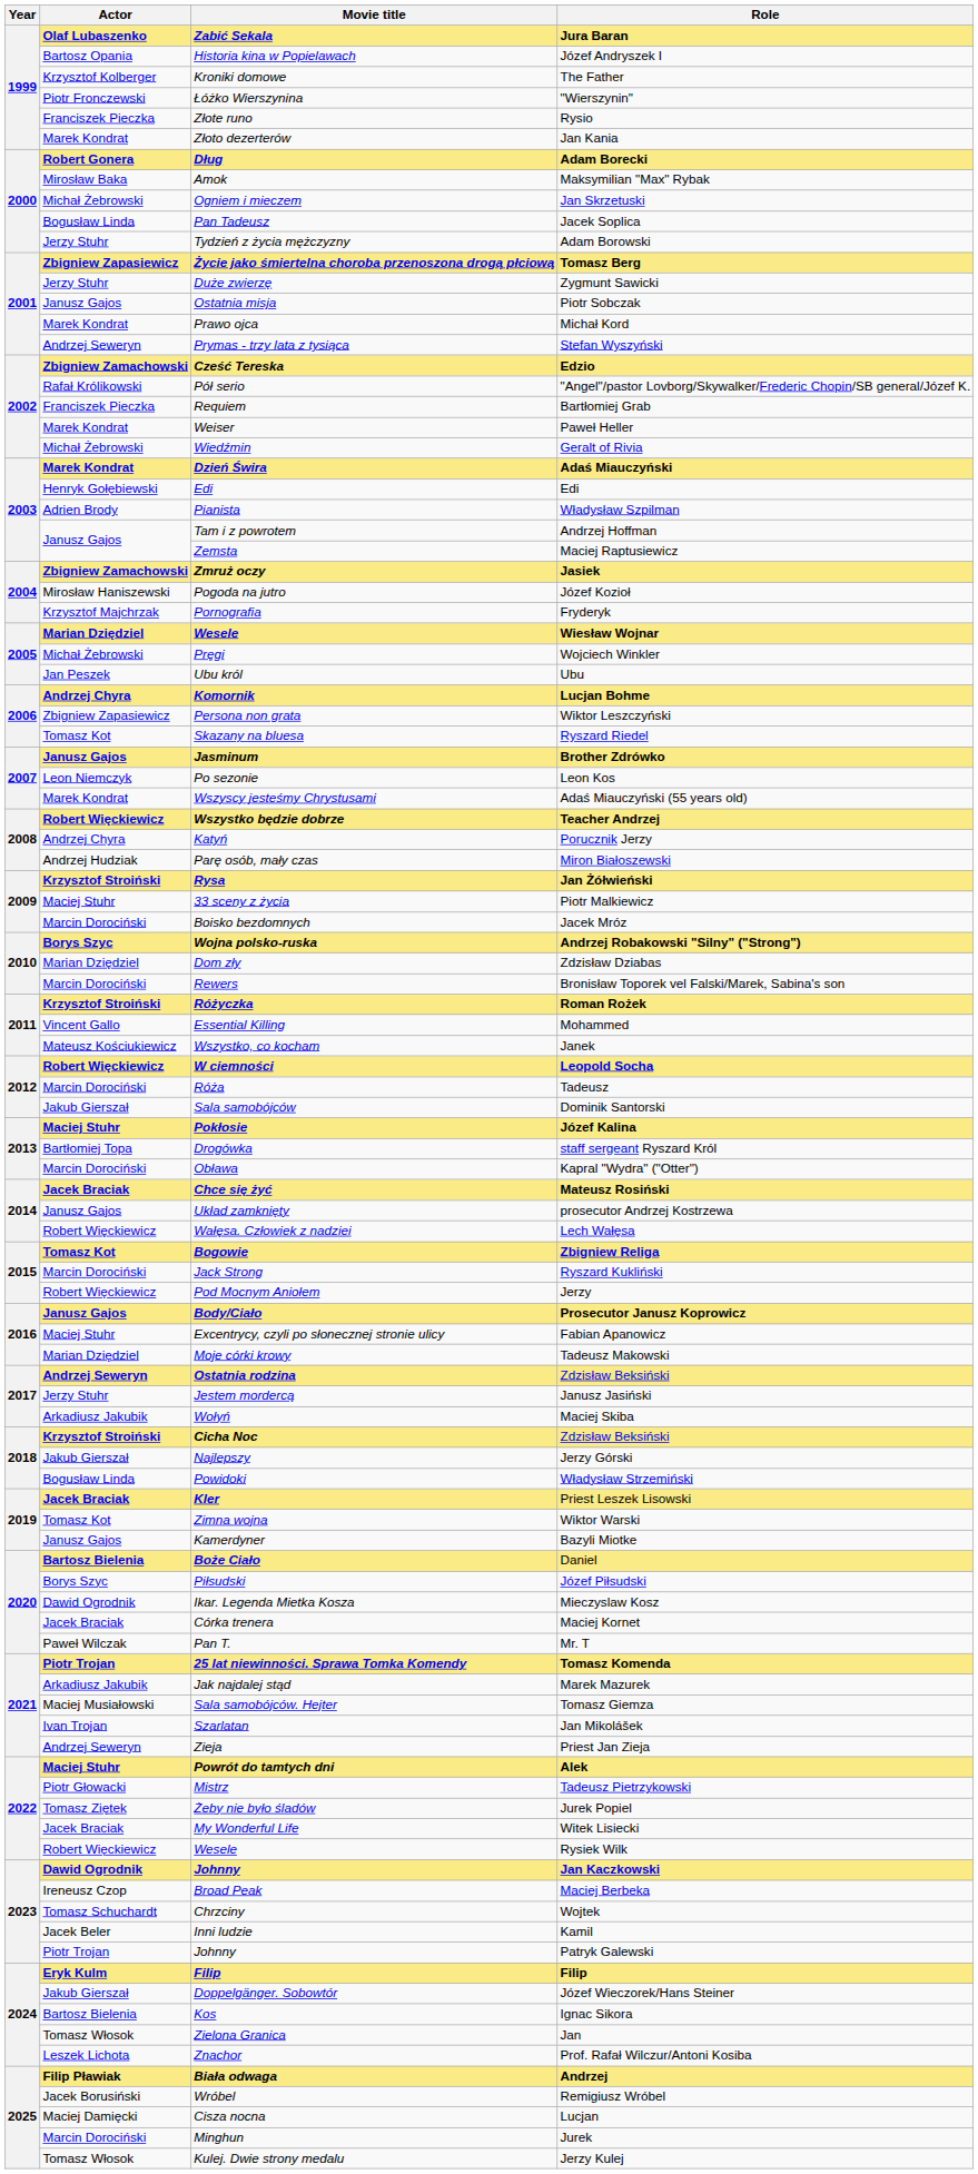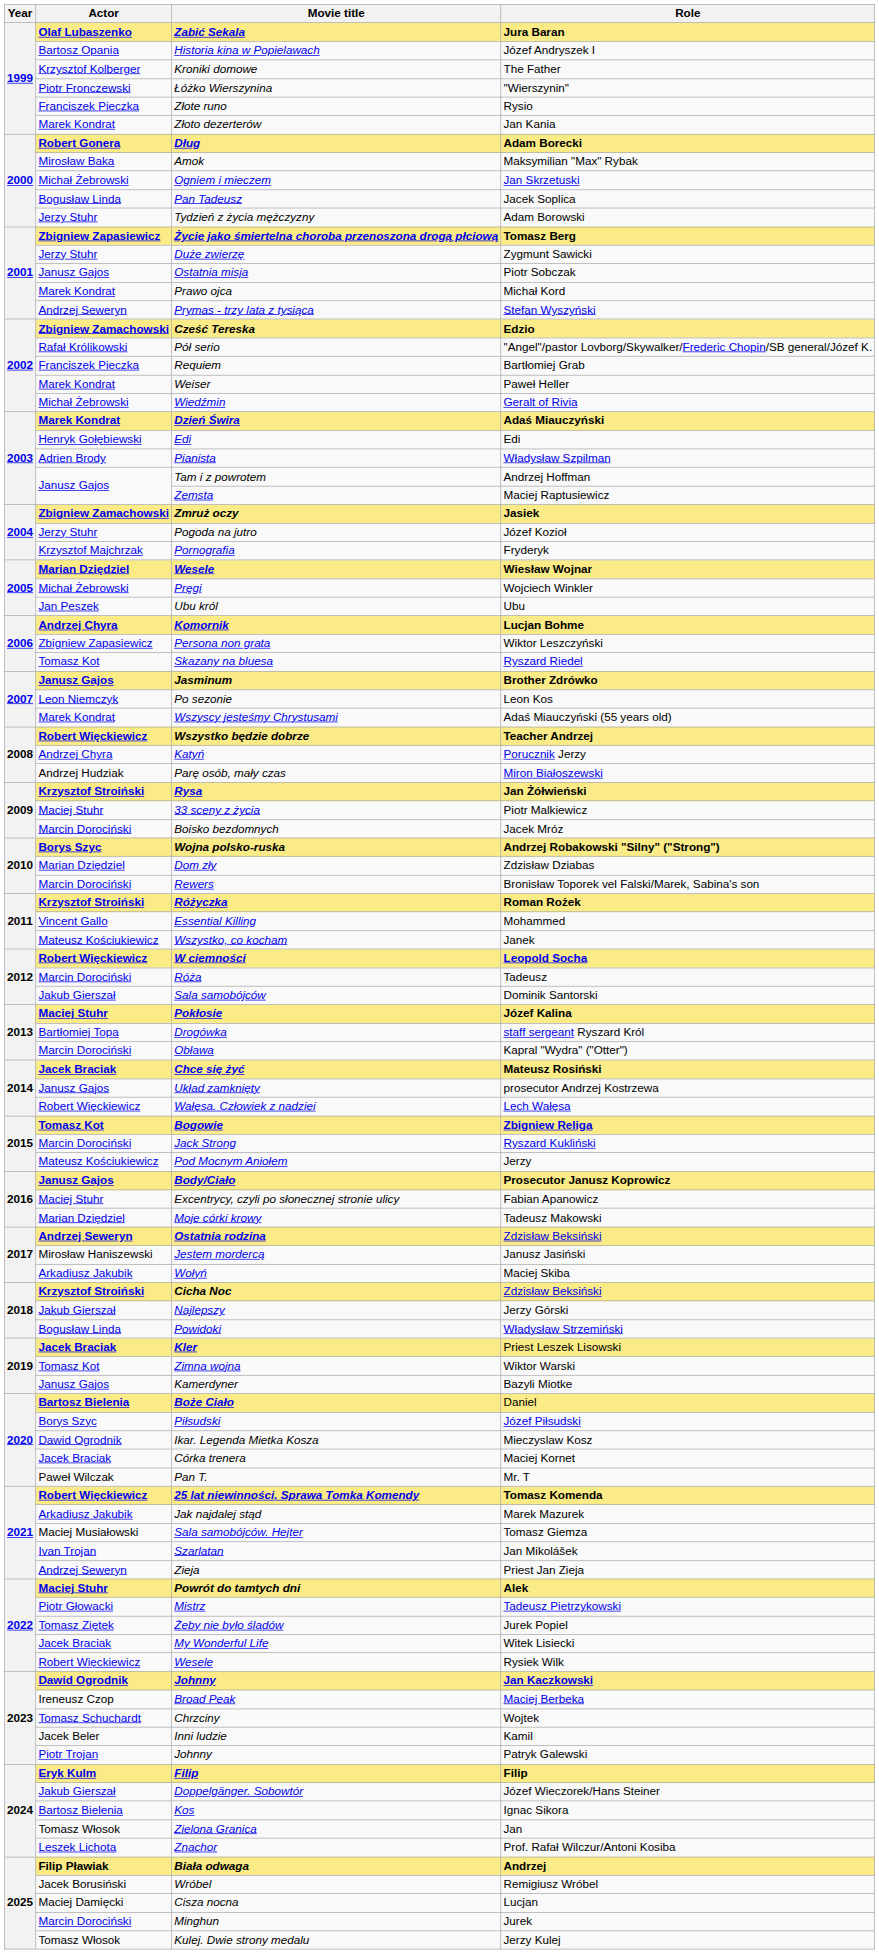 <table class="wikitable">
 <tr>
 <th>Year</th>
 <th>Actor</th>
 <th>Movie title</th>
 <th>Role</th>
 </tr>
 <tr>
 <th rowspan="6"><a href='#'>1999</a></th>
 <td style="background:#FAEB86;"><strong><a href='#'>Olaf Lubaszenko</a></strong></td>
 <td style="background:#FAEB86;"><strong><em><a href='#'>Zabić Sekala</a></em></strong></td>
 <td style="background:#FAEB86;"><strong>Jura Baran</strong></td>
 </tr>
 <tr>
 <td><a href='#'>Bartosz Opania</a></td>
 <td><em><a href='#'>Historia kina w Popielawach</a></em></td>
 <td>Józef Andryszek I</td>
 </tr>
 <tr>
 <td><a href='#'>Krzysztof Kolberger</a></td>
 <td><em>Kroniki domowe</em></td>
 <td>The Father</td>
 </tr>
 <tr>
 <td><a href='#'>Piotr Fronczewski</a></td>
 <td><em>Łóżko Wierszynina</em></td>
 <td>"Wierszynin"</td>
 </tr>
 <tr>
 <td><a href='#'>Franciszek Pieczka</a></td>
 <td><em>Złote runo</em></td>
 <td>Rysio</td>
 </tr>
 <tr>
 <td><a href='#'>Marek Kondrat</a></td>
 <td><em>Złoto dezerterów</em></td>
 <td>Jan Kania</td>
 </tr>
 <tr>
 <th rowspan="5"><a href='#'>2000</a></th>
 <td style="background:#FAEB86;"><strong><a href='#'>Robert Gonera</a></strong></td>
 <td style="background:#FAEB86;"><strong><em><a href='#'>Dług</a></em></strong></td>
 <td style="background:#FAEB86;"><strong>Adam Borecki</strong></td>
 </tr>
 <tr>
 <td><a href='#'>Mirosław Baka</a></td>
 <td><em>Amok</em></td>
 <td>Maksymilian "Max" Rybak</td>
 </tr>
 <tr>
 <td><a href='#'>Michał Żebrowski</a></td>
 <td><em><a href='#'>Ogniem i mieczem</a></em></td>
 <td><a href='#'>Jan Skrzetuski</a></td>
 </tr>
 <tr>
 <td><a href='#'>Bogusław Linda</a></td>
 <td><em><a href='#'>Pan Tadeusz</a></em></td>
 <td>Jacek Soplica</td>
 </tr>
 <tr>
 <td><a href='#'>Jerzy Stuhr</a></td>
 <td><em>Tydzień z życia mężczyzny</em></td>
 <td>Adam Borowski</td>
 </tr>
 <tr>
 <th rowspan="5"><a href='#'>2001</a></th>
 <td style="background:#FAEB86;"><strong><a href='#'>Zbigniew Zapasiewicz</a></strong></td>
 <td style="background:#FAEB86;"><strong><em><a href='#'>Życie jako śmiertelna choroba przenoszona drogą płciową</a></em></strong></td>
 <td style="background:#FAEB86;"><strong>Tomasz Berg</strong></td>
 </tr>
 <tr>
 <td><a href='#'>Jerzy Stuhr</a></td>
 <td><em><a href='#'>Duże zwierzę</a></em></td>
 <td>Zygmunt Sawicki</td>
 </tr>
 <tr>
 <td><a href='#'>Janusz Gajos</a></td>
 <td><em><a href='#'>Ostatnia misja</a></em></td>
 <td>Piotr Sobczak</td>
 </tr>
 <tr>
 <td><a href='#'>Marek Kondrat</a></td>
 <td><em>Prawo ojca</em></td>
 <td>Michał Kord</td>
 </tr>
 <tr>
 <td><a href='#'>Andrzej Seweryn</a></td>
 <td><em><a href='#'>Prymas - trzy lata z tysiąca</a></em></td>
 <td><a href='#'>Stefan Wyszyński</a></td>
 </tr>
 <tr>
 <th rowspan="5"><a href='#'>2002</a></th>
 <td style="background:#FAEB86;"><strong><a href='#'>Zbigniew Zamachowski</a></strong></td>
 <td style="background:#FAEB86;"><strong><em>Cześć Tereska</em></strong></td>
 <td style="background:#FAEB86;"><strong>Edzio</strong></td>
 </tr>
 <tr>
 <td><a href='#'>Rafał Królikowski</a></td>
 <td><em>Pół serio</em></td>
 <td>"Angel"/pastor Lovborg/Skywalker/<a href='#'>Frederic Chopin</a>/SB general/Józef K.</td>
 </tr>
 <tr>
 <td><a href='#'>Franciszek Pieczka</a></td>
 <td><em>Requiem</em></td>
 <td>Bartłomiej Grab</td>
 </tr>
 <tr>
 <td><a href='#'>Marek Kondrat</a></td>
 <td><em>Weiser</em></td>
 <td>Paweł Heller</td>
 </tr>
 <tr>
 <td><a href='#'>Michał Żebrowski</a></td>
 <td><em><a href='#'>Wiedźmin</a></em></td>
 <td><a href='#'>Geralt of Rivia</a></td>
 </tr>
 <tr>
 <th rowspan="5"><a href='#'>2003</a></th>
 <td style="background:#FAEB86;"><strong><a href='#'>Marek Kondrat</a></strong></td>
 <td style="background:#FAEB86;"><strong><em><a href='#'>Dzień Świra</a></em></strong></td>
 <td style="background:#FAEB86;"><strong>Adaś Miauczyński</strong></td>
 </tr>
 <tr>
 <td><a href='#'>Henryk Gołębiewski</a></td>
 <td><em><a href='#'>Edi</a></em></td>
 <td>Edi</td>
 </tr>
 <tr>
 <td><a href='#'>Adrien Brody</a></td>
 <td><em><a href='#'>Pianista</a></em></td>
 <td><a href='#'>Władysław Szpilman</a></td>
 </tr>
 <tr>
 <td rowspan="2"><a href='#'>Janusz Gajos</a></td>
 <td><em>Tam i z powrotem</em></td>
 <td>Andrzej Hoffman</td>
 </tr>
 <tr>
 <td><em><a href='#'>Zemsta</a></em></td>
 <td>Maciej Raptusiewicz</td>
 </tr>
 <tr>
 <th rowspan="3"><a href='#'>2004</a></th>
 <td style="background:#FAEB86;"><strong><a href='#'>Zbigniew Zamachowski</a></strong></td>
 <td style="background:#FAEB86;"><strong><em>Zmruż oczy</em></strong></td>
 <td style="background:#FAEB86;"><strong>Jasiek</strong></td>
 </tr>
 <tr>
-<td>Mirosław Haniszewski</td>
+<td><a href='#'>Jerzy Stuhr</a></td>
 <td><em>Pogoda na jutro</em></td>
 <td>Józef Kozioł</td>
 </tr>
 <tr>
 <td><a href='#'>Krzysztof Majchrzak</a></td>
 <td><em><a href='#'>Pornografia</a></em></td>
 <td>Fryderyk</td>
 </tr>
 <tr>
 <th rowspan="3"><a href='#'>2005</a></th>
 <td style="background:#FAEB86;"><strong><a href='#'>Marian Dziędziel</a></strong></td>
 <td style="background:#FAEB86;"><em><a href='#'><strong>Wesele</strong></a></em></td>
 <td style="background:#FAEB86;"><strong>Wiesław Wojnar</strong></td>
 </tr>
 <tr>
 <td><a href='#'>Michał Żebrowski</a></td>
 <td><em><a href='#'>Pręgi</a></em></td>
 <td>Wojciech Winkler</td>
 </tr>
 <tr>
 <td><a href='#'>Jan Peszek</a></td>
 <td><em>Ubu król</em></td>
 <td>Ubu</td>
 </tr>
 <tr>
 <th rowspan="3"><a href='#'>2006</a></th>
 <td style="background:#FAEB86;"><strong><a href='#'>Andrzej Chyra</a></strong></td>
 <td style="background:#FAEB86;"><em><a href='#'><strong>Komornik</strong></a></em></td>
 <td style="background:#FAEB86;"><strong>Lucjan Bohme</strong></td>
 </tr>
 <tr>
 <td><a href='#'>Zbigniew Zapasiewicz</a></td>
 <td><em><a href='#'>Persona non grata</a></em></td>
 <td>Wiktor Leszczyński</td>
 </tr>
 <tr>
 <td><a href='#'>Tomasz Kot</a></td>
 <td><em><a href='#'>Skazany na bluesa</a></em></td>
 <td><a href='#'>Ryszard Riedel</a></td>
 </tr>
 <tr>
 <th rowspan="3"><a href='#'>2007</a></th>
 <td style="background:#FAEB86;"><strong><a href='#'>Janusz Gajos</a></strong></td>
 <td style="background:#FAEB86;"><strong><em>Jasminum</em></strong></td>
 <td style="background:#FAEB86;"><strong>Brother Zdrówko</strong></td>
 </tr>
 <tr>
 <td><a href='#'>Leon Niemczyk</a></td>
 <td><em>Po sezonie</em></td>
 <td>Leon Kos</td>
 </tr>
 <tr>
 <td><a href='#'>Marek Kondrat</a></td>
 <td><em><a href='#'>Wszyscy jesteśmy Chrystusami</a></em></td>
 <td>Adaś Miauczyński (55 years old)</td>
 </tr>
 <tr>
 <th rowspan="3">2008</th>
 <td style="background:#FAEB86;"><strong><a href='#'>Robert Więckiewicz</a></strong></td>
 <td style="background:#FAEB86;"><strong><em>Wszystko będzie dobrze</em></strong></td>
 <td style="background:#FAEB86;"><strong>Teacher Andrzej</strong></td>
 </tr>
 <tr>
 <td><a href='#'>Andrzej Chyra</a></td>
 <td><em><a href='#'>Katyń</a></em></td>
 <td><a href='#'>Porucznik</a> Jerzy</td>
 </tr>
 <tr>
 <td>Andrzej Hudziak</td>
 <td><em>Parę osób, mały czas</em></td>
 <td><a href='#'>Miron Białoszewski</a></td>
 </tr>
 <tr>
 <th rowspan="3">2009</th>
 <td style="background:#FAEB86;"><strong><a href='#'>Krzysztof Stroiński</a></strong></td>
 <td style="background:#FAEB86;"><strong><em><a href='#'>Rysa</a></em></strong></td>
 <td style="background:#FAEB86;"><strong>Jan Żółwieński</strong></td>
 </tr>
 <tr>
 <td><a href='#'>Maciej Stuhr</a></td>
 <td><em><a href='#'>33 sceny z życia</a></em></td>
 <td>Piotr Malkiewicz</td>
 </tr>
 <tr>
 <td><a href='#'>Marcin Dorociński</a></td>
 <td><em>Boisko bezdomnych</em></td>
 <td>Jacek Mróz</td>
 </tr>
 <tr>
 <th rowspan="3">2010</th>
 <td style="background:#FAEB86;"><strong><a href='#'>Borys Szyc</a></strong></td>
 <td style="background:#FAEB86;"><strong><em>Wojna polsko-ruska</em></strong></td>
 <td style="background:#FAEB86;"><strong>Andrzej Robakowski "Silny" ("Strong")</strong></td>
 </tr>
 <tr>
 <td><a href='#'>Marian Dziędziel</a></td>
 <td><em><a href='#'>Dom zły</a></em></td>
 <td>Zdzisław Dziabas</td>
 </tr>
 <tr>
 <td><a href='#'>Marcin Dorociński</a></td>
 <td><em><a href='#'>Rewers</a></em></td>
 <td>Bronisław Toporek vel Falski/Marek, Sabina's son</td>
 </tr>
 <tr>
 <th rowspan="3">2011</th>
 <td style="background:#FAEB86;"><strong><a href='#'>Krzysztof Stroiński</a></strong></td>
 <td style="background:#FAEB86;"><em><a href='#'><strong>Różyczka</strong></a></em></td>
 <td style="background:#FAEB86;"><strong>Roman Rożek</strong></td>
 </tr>
 <tr>
 <td><a href='#'>Vincent Gallo</a></td>
 <td><em><a href='#'>Essential Killing</a></em></td>
 <td>Mohammed</td>
 </tr>
 <tr>
 <td><a href='#'>Mateusz Kościukiewicz</a></td>
 <td><em><a href='#'>Wszystko, co kocham</a></em></td>
 <td>Janek</td>
 </tr>
 <tr>
 <th rowspan="3">2012</th>
 <td style="background:#FAEB86;"><strong><a href='#'>Robert Więckiewicz</a></strong></td>
 <td style="background:#FAEB86;"><em><a href='#'><strong>W ciemności</strong></a></em></td>
 <td style="background:#FAEB86;"><strong><a href='#'>Leopold Socha</a></strong></td>
 </tr>
 <tr>
 <td><a href='#'>Marcin Dorociński</a></td>
 <td><em><a href='#'>Róża</a></em></td>
 <td>Tadeusz</td>
 </tr>
 <tr>
 <td><a href='#'>Jakub Gierszał</a></td>
 <td><em><a href='#'>Sala samobójców</a></em></td>
 <td>Dominik Santorski</td>
 </tr>
 <tr>
 <th rowspan="3">2013</th>
 <td style="background:#FAEB86;"><strong><a href='#'>Maciej Stuhr</a></strong></td>
 <td style="background:#FAEB86;"><em><a href='#'><strong>Pokłosie</strong></a></em></td>
 <td style="background:#FAEB86;"><strong>Józef Kalina</strong></td>
 </tr>
 <tr>
 <td><a href='#'>Bartłomiej Topa</a></td>
 <td><em><a href='#'>Drogówka</a></em></td>
 <td><a href='#'>staff sergeant</a> Ryszard Król</td>
 </tr>
 <tr>
 <td><a href='#'>Marcin Dorociński</a></td>
 <td><em><a href='#'>Obława</a></em></td>
 <td>Kapral "Wydra" ("Otter")</td>
 </tr>
 <tr>
 <th rowspan="3">2014</th>
 <td style="background:#FAEB86;"><strong><a href='#'>Jacek Braciak</a></strong></td>
 <td style="background:#FAEB86;"><em><a href='#'><strong>Chce się żyć</strong></a></em></td>
 <td style="background:#FAEB86;"><strong>Mateusz Rosiński</strong></td>
 </tr>
 <tr>
 <td><a href='#'>Janusz Gajos</a></td>
 <td><em><a href='#'>Układ zamknięty</a></em></td>
 <td>prosecutor Andrzej Kostrzewa</td>
 </tr>
 <tr>
 <td><a href='#'>Robert Więckiewicz</a></td>
 <td><em><a href='#'>Wałęsa. Człowiek z nadziei</a></em></td>
 <td><a href='#'>Lech Wałęsa</a></td>
 </tr>
 <tr>
 <th rowspan="3">2015</th>
 <td style="background:#FAEB86;"><strong><a href='#'>Tomasz Kot</a></strong></td>
 <td style="background:#FAEB86;"><strong><em><a href='#'>Bogowie</a></em></strong></td>
 <td style="background:#FAEB86;"><strong><a href='#'>Zbigniew Religa</a></strong></td>
 </tr>
 <tr>
 <td><a href='#'>Marcin Dorociński</a></td>
 <td><em><a href='#'>Jack Strong</a></em></td>
 <td><a href='#'>Ryszard Kukliński</a></td>
 </tr>
 <tr>
-<td><a href='#'>Robert Więckiewicz</a></td>
+<td><a href='#'>Mateusz Kościukiewicz</a></td>
 <td><em><a href='#'>Pod Mocnym Aniołem</a></em></td>
 <td>Jerzy</td>
 </tr>
 <tr>
 <th rowspan="3">2016</th>
 <td style="background:#FAEB86;"><strong><a href='#'>Janusz Gajos</a></strong></td>
 <td style="background:#FAEB86;"><em><a href='#'><strong>Body/Ciało</strong></a></em></td>
 <td style="background:#FAEB86;"><strong>Prosecutor Janusz Koprowicz</strong></td>
 </tr>
 <tr>
 <td><a href='#'>Maciej Stuhr</a></td>
 <td><em>Excentrycy, czyli po słonecznej stronie ulicy</em></td>
 <td>Fabian Apanowicz</td>
 </tr>
 <tr>
 <td><a href='#'>Marian Dziędziel</a></td>
 <td><em><a href='#'>Moje córki krowy</a></em></td>
 <td>Tadeusz Makowski</td>
 </tr>
 <tr>
 <th rowspan="3">2017</th>
 <td style="background:#FAEB86;"><strong><a href='#'>Andrzej Seweryn</a></strong></td>
 <td style="background:#FAEB86;"><strong><em><a href='#'>Ostatnia rodzina</a></em></strong></td>
 <td style="background:#FAEB86;"><a href='#'>Zdzisław Beksiński</a></td>
 </tr>
 <tr>
-<td><a href='#'>Jerzy Stuhr</a></td>
+<td>Mirosław Haniszewski</td>
 <td><em><a href='#'>Jestem mordercą</a></em></td>
 <td>Janusz Jasiński</td>
 </tr>
 <tr>
 <td><a href='#'>Arkadiusz Jakubik</a></td>
 <td><em><a href='#'>Wołyń</a></em></td>
 <td>Maciej Skiba</td>
 </tr>
 <tr>
 <th rowspan="3">2018</th>
 <td style="background:#FAEB86;"><strong><a href='#'>Krzysztof Stroiński</a></strong></td>
 <td style="background:#FAEB86;"><strong><em>Cicha Noc</em></strong></td>
 <td style="background:#FAEB86;"><a href='#'>Zdzisław Beksiński</a></td>
 </tr>
 <tr>
 <td><a href='#'>Jakub Gierszał</a></td>
 <td><em><a href='#'>Najlepszy</a></em></td>
 <td>Jerzy Górski</td>
 </tr>
 <tr>
 <td><a href='#'>Bogusław Linda</a></td>
 <td><em><a href='#'>Powidoki</a></em></td>
 <td><a href='#'>Władysław Strzemiński</a></td>
 </tr>
 <tr>
 <th rowspan="3">2019</th>
 <td style="background:#FAEB86;"><strong><a href='#'>Jacek Braciak</a></strong></td>
 <td style="background:#FAEB86;"><strong><em><a href='#'>Kler</a></em></strong></td>
 <td style="background:#FAEB86;">Priest Leszek Lisowski</td>
 </tr>
 <tr>
 <td><a href='#'>Tomasz Kot</a></td>
 <td><em><a href='#'>Zimna wojna</a></em></td>
 <td>Wiktor Warski</td>
 </tr>
 <tr>
 <td><a href='#'>Janusz Gajos</a></td>
 <td><em>Kamerdyner</em></td>
 <td>Bazyli Miotke</td>
 </tr>
 <tr>
 <th rowspan="5"><a href='#'>2020</a></th>
 <td style="background:#FAEB86;"><strong><a href='#'>Bartosz Bielenia</a></strong></td>
 <td style="background:#FAEB86;"><strong><em><a href='#'>Boże Ciało</a></em></strong></td>
 <td style="background:#FAEB86;">Daniel</td>
 </tr>
 <tr>
 <td><a href='#'>Borys Szyc</a></td>
 <td><em><a href='#'>Piłsudski</a></em></td>
 <td><a href='#'>Józef Piłsudski</a></td>
 </tr>
 <tr>
 <td><a href='#'>Dawid Ogrodnik</a></td>
 <td><em>Ikar. Legenda Mietka Kosza</em></td>
 <td>Mieczyslaw Kosz</td>
 </tr>
 <tr>
 <td><a href='#'>Jacek Braciak</a></td>
 <td><em>Córka trenera</em></td>
 <td>Maciej Kornet</td>
 </tr>
 <tr>
 <td>Paweł Wilczak</td>
 <td><em>Pan T.</em></td>
 <td>Mr. T</td>
 </tr>
 <tr>
 <th rowspan="5"><a href='#'>2021</a></th>
-<td style="background:#FAEB86;"><strong><a href='#'>Piotr Trojan</a></strong></td>
+<td style="background:#FAEB86;"><strong><a href='#'>Robert Więckiewicz</a></strong></td>
 <td style="background:#FAEB86;"><strong><em><a href='#'>25 lat niewinności. Sprawa Tomka Komendy</a></em></strong></td>
 <td style="background:#FAEB86;"><strong>Tomasz Komenda</strong></td>
 </tr>
 <tr>
 <td><a href='#'>Arkadiusz Jakubik</a></td>
 <td><em>Jak najdalej stąd</em></td>
 <td>Marek Mazurek</td>
 </tr>
 <tr>
 <td>Maciej Musiałowski</td>
 <td><em><a href='#'>Sala samobójców. Hejter</a></em></td>
 <td>Tomasz Giemza</td>
 </tr>
 <tr>
 <td><a href='#'>Ivan Trojan</a></td>
 <td><em><a href='#'>Szarlatan</a></em></td>
 <td>Jan Mikolášek</td>
 </tr>
 <tr>
 <td><a href='#'>Andrzej Seweryn</a></td>
 <td><em>Zieja</em></td>
 <td>Priest Jan Zieja</td>
 </tr>
 <tr>
 <th rowspan="5"><a href='#'>2022</a></th>
 <td style="background:#FAEB86;"><strong><a href='#'>Maciej Stuhr</a></strong></td>
 <td style="background:#FAEB86;"><strong><em>Powrót do tamtych dni</em></strong></td>
 <td style="background:#FAEB86;"><strong>Alek</strong></td>
 </tr>
 <tr>
 <td><a href='#'>Piotr Głowacki</a></td>
 <td><em><a href='#'>Mistrz</a></em></td>
 <td><a href='#'>Tadeusz Pietrzykowski</a></td>
 </tr>
 <tr>
 <td><a href='#'>Tomasz Ziętek</a></td>
 <td><em><a href='#'>Żeby nie było śladów</a></em></td>
 <td>Jurek Popiel</td>
 </tr>
 <tr>
 <td><a href='#'>Jacek Braciak</a></td>
 <td><em><a href='#'>My Wonderful Life</a></em></td>
 <td>Witek Lisiecki</td>
 </tr>
 <tr>
 <td><a href='#'>Robert Więckiewicz</a></td>
 <td><em><a href='#'>Wesele</a></em></td>
 <td>Rysiek Wilk</td>
 </tr>
 <tr>
 <th rowspan="5">2023</th>
 <td style="background:#FAEB86;"><strong><a href='#'>Dawid Ogrodnik</a></strong></td>
 <td style="background:#FAEB86;"><strong><em><a href='#'>Johnny</a></em></strong></td>
 <td style="background:#FAEB86;"><strong><a href='#'>Jan Kaczkowski</a></strong></td>
 </tr>
 <tr>
 <td>Ireneusz Czop</td>
 <td><em><a href='#'>Broad Peak</a></em></td>
 <td><a href='#'>Maciej Berbeka</a></td>
 </tr>
 <tr>
 <td><a href='#'>Tomasz Schuchardt</a></td>
 <td><em>Chrzciny</em></td>
 <td>Wojtek</td>
 </tr>
 <tr>
 <td>Jacek Beler</td>
 <td><em>Inni ludzie</em></td>
 <td>Kamil</td>
 </tr>
 <tr>
 <td><a href='#'>Piotr Trojan</a></td>
 <td><em>Johnny</em></td>
 <td>Patryk Galewski</td>
 </tr>
 <tr>
 <th rowspan="5">2024</th>
 <td style="background:#FAEB86;"><strong><a href='#'>Eryk Kulm</a></strong></td>
 <td style="background:#FAEB86;"><strong><em><a href='#'>Filip</a></em></strong></td>
 <td style="background:#FAEB86;"><strong>Filip</strong></td>
 </tr>
 <tr>
 <td><a href='#'>Jakub Gierszał</a></td>
 <td><em><a href='#'>Doppelgänger. Sobowtór</a></em></td>
 <td>Józef Wieczorek/Hans Steiner</td>
 </tr>
 <tr>
 <td><a href='#'>Bartosz Bielenia</a></td>
 <td><em><a href='#'>Kos</a></em></td>
 <td>Ignac Sikora</td>
 </tr>
 <tr>
 <td>Tomasz Włosok</td>
 <td><em><a href='#'>Zielona Granica</a></em></td>
 <td>Jan</td>
 </tr>
 <tr>
 <td><a href='#'>Leszek Lichota</a></td>
 <td><a href='#'><em>Znachor</em></a></td>
 <td>Prof. Rafał Wilczur/Antoni Kosiba</td>
 </tr>
 <tr>
 <th rowspan="5">2025</th>
 <td style="background:#FAEB86;"><strong>Filip Pławiak</strong></td>
 <td style="background:#FAEB86;"><strong><em>Biała odwaga</em></strong></td>
 <td style="background:#FAEB86;"><strong>Andrzej</strong></td>
 </tr>
 <tr>
 <td>Jacek Borusiński</td>
 <td><em>Wróbel</em></td>
 <td>Remigiusz Wróbel</td>
 </tr>
 <tr>
 <td>Maciej Damięcki</td>
 <td><em>Cisza nocna</em></td>
 <td>Lucjan</td>
 </tr>
 <tr>
 <td><a href='#'>Marcin Dorociński</a></td>
 <td><em>Minghun</em></td>
 <td>Jurek</td>
 </tr>
 <tr>
 <td>Tomasz Włosok</td>
 <td><em>Kulej. Dwie strony medalu</em></td>
 <td>Jerzy Kulej</td>
 </tr>
 </table>
